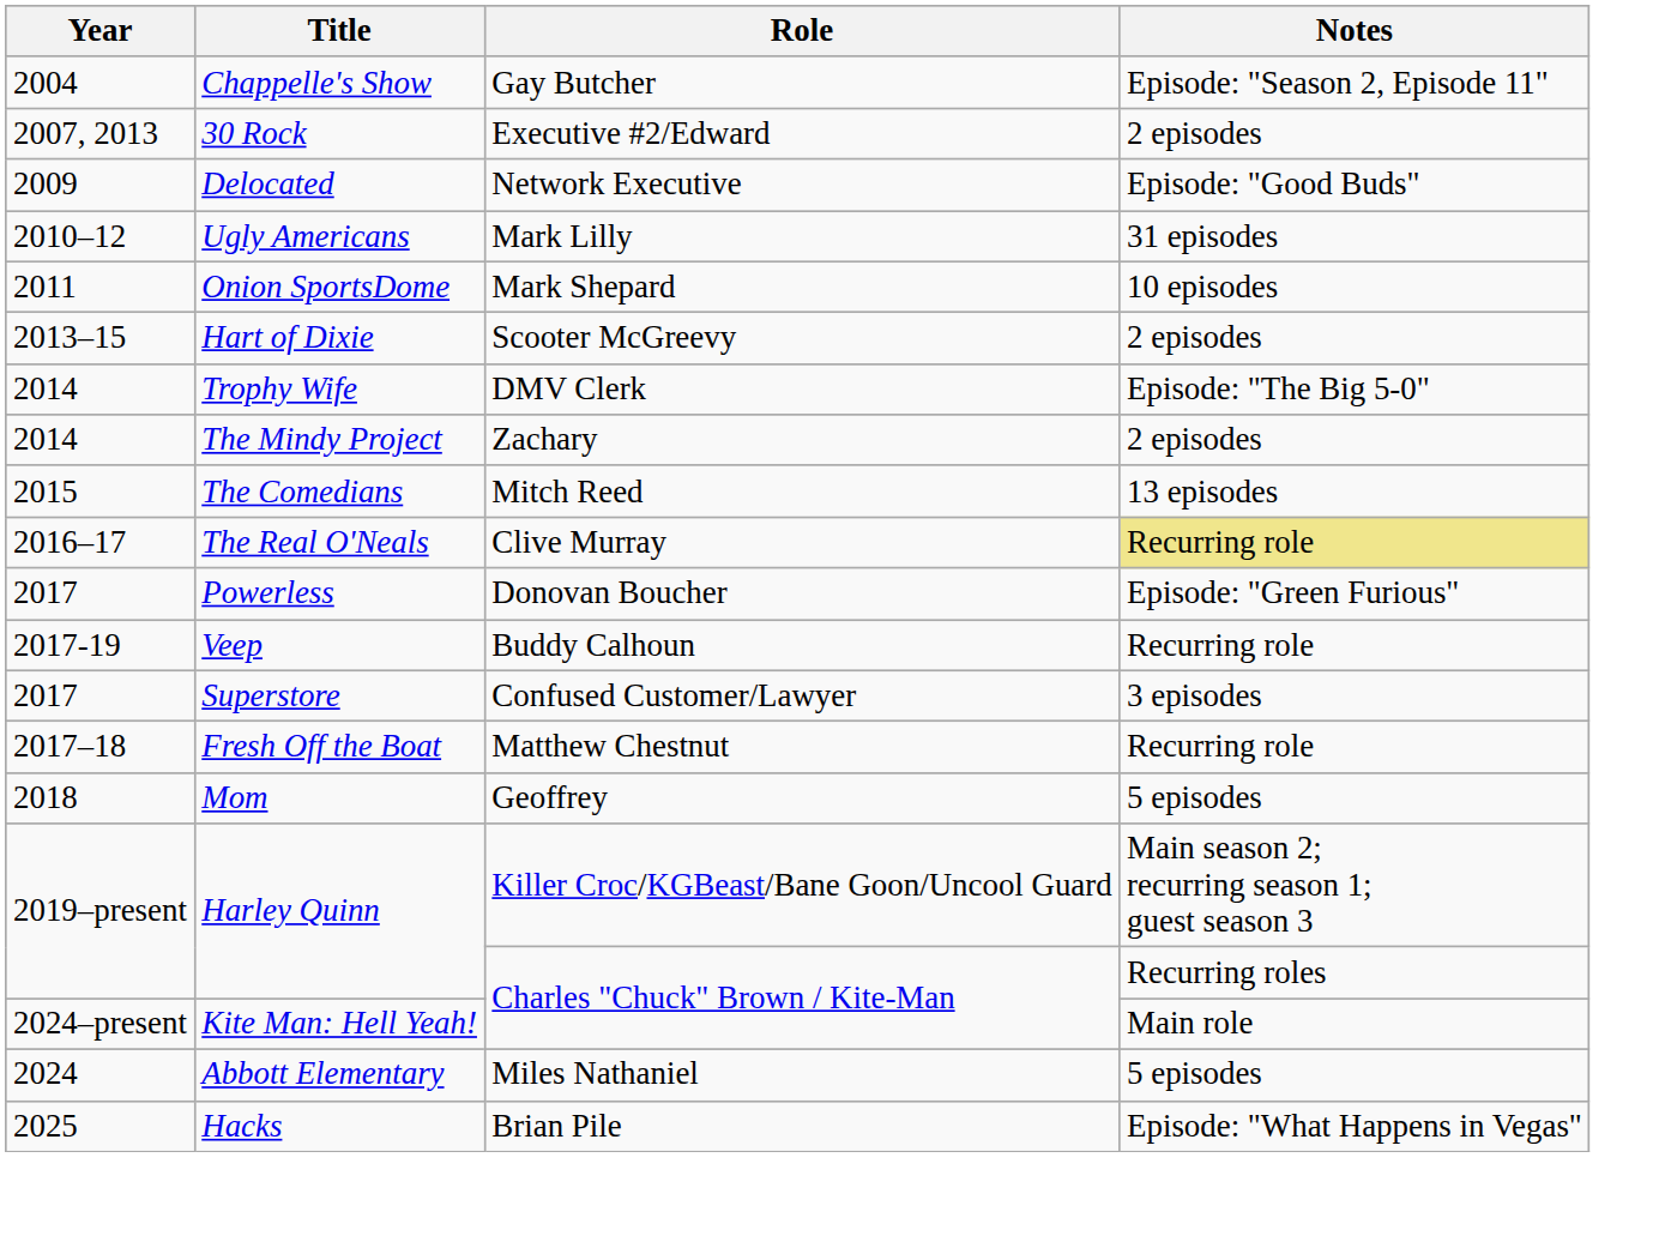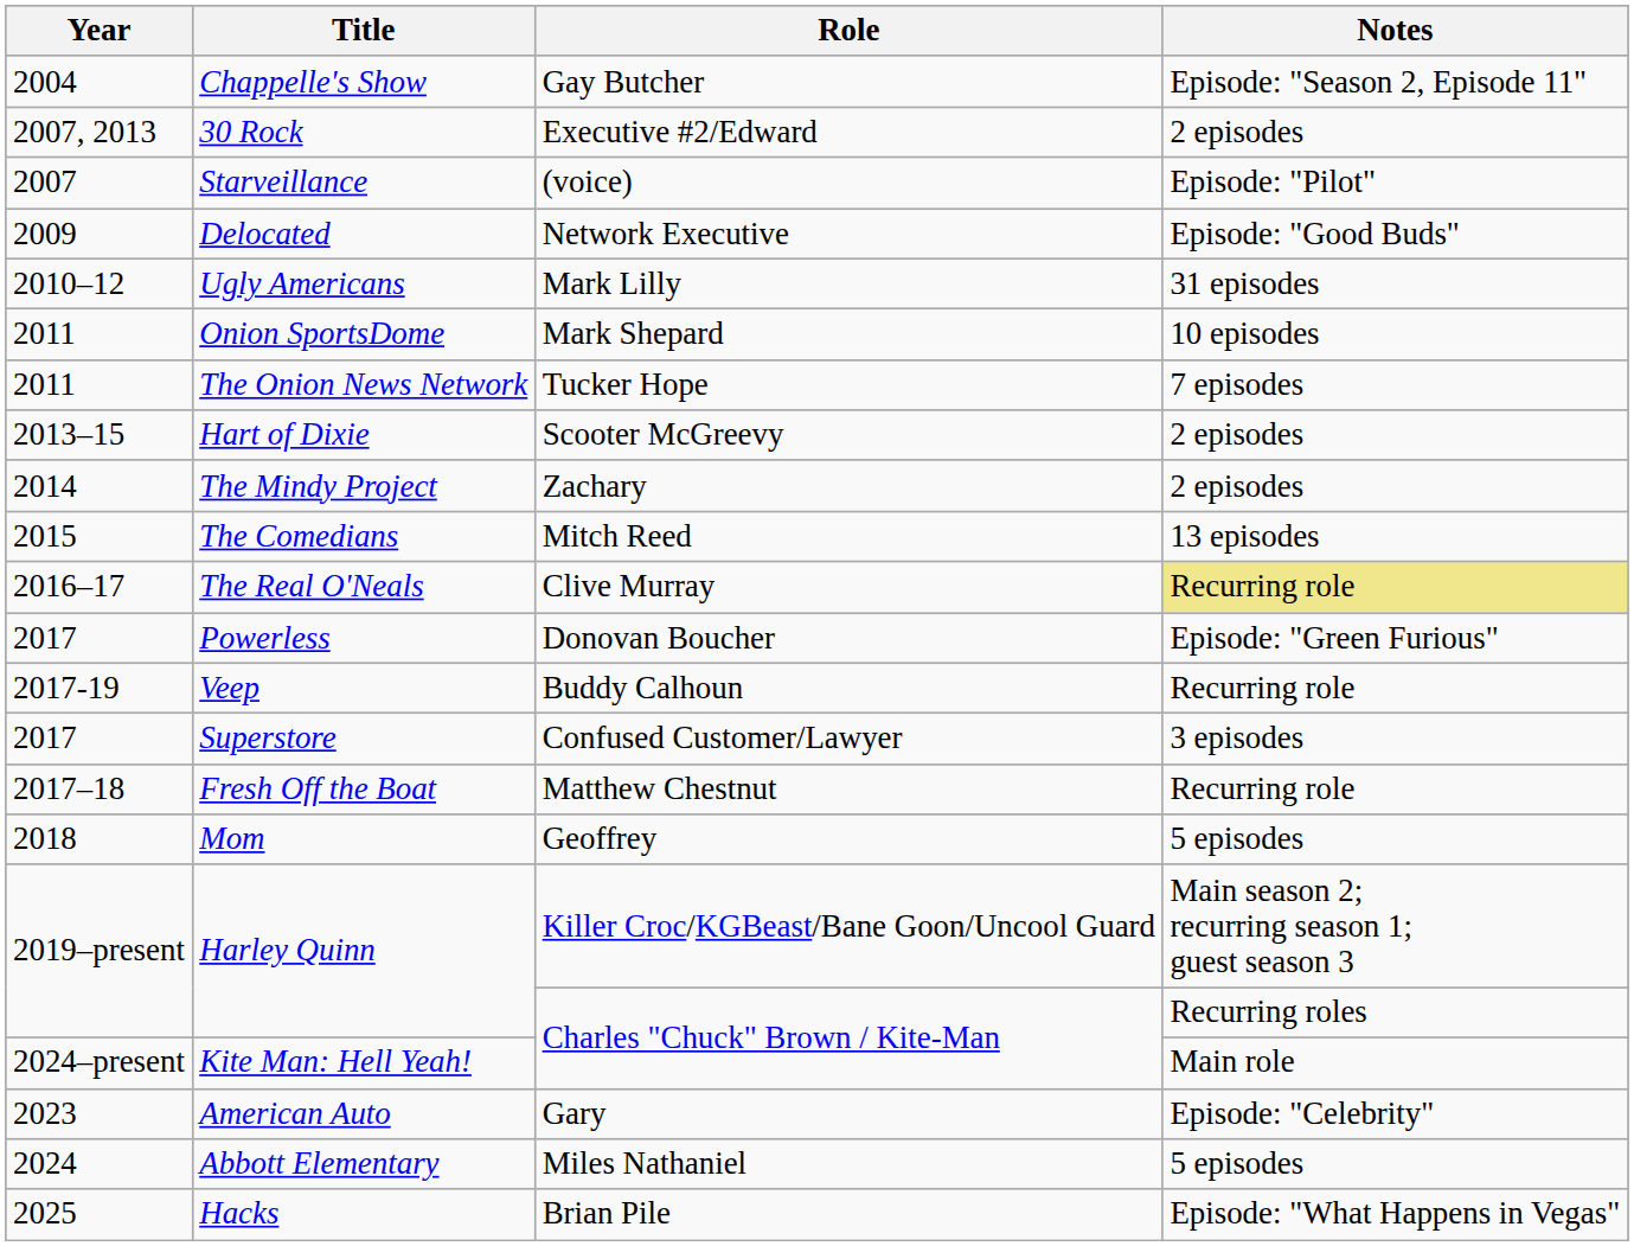 <table class="wikitable sortable">
 <tr>
 <th>Year</th>
 <th>Title</th>
 <th>Role</th>
 <th class="unsortable">Notes</th>
 </tr>
 <tr>
 <td>2004</td>
 <td><em><a href='#'>Chappelle's Show</a></em></td>
 <td>Gay Butcher</td>
 <td>Episode: "Season 2, Episode 11"</td>
 </tr>
 <tr>
 <td>2007, 2013</td>
 <td><em><a href='#'>30 Rock</a></em></td>
 <td>Executive #2/Edward</td>
 <td>2 episodes</td>
 </tr>
 <tr>
+<td>2007</td>
+<td><em><a href='#'>Starveillance</a></em></td>
+<td>(voice)</td>
+<td>Episode: "Pilot"</td>
+</tr>
+<tr>
 <td>2009</td>
 <td><em><a href='#'>Delocated</a></em></td>
 <td>Network Executive</td>
 <td>Episode: "Good Buds"</td>
 </tr>
 <tr>
 <td>2010–12</td>
 <td><em><a href='#'>Ugly Americans</a></em></td>
 <td>Mark Lilly</td>
 <td>31 episodes</td>
 </tr>
 <tr>
 <td>2011</td>
 <td><em><a href='#'>Onion SportsDome</a></em></td>
 <td>Mark Shepard</td>
 <td>10 episodes</td>
 </tr>
 <tr>
+<td>2011</td>
+<td><em><a href='#'>The Onion News Network</a></em></td>
+<td>Tucker Hope</td>
+<td>7 episodes</td>
+</tr>
+<tr>
 <td>2013–15</td>
 <td><em><a href='#'>Hart of Dixie</a></em></td>
 <td>Scooter McGreevy</td>
 <td>2 episodes</td>
-</tr>
-<tr>
-<td>2014</td>
-<td><em><a href='#'>Trophy Wife</a></em></td>
-<td>DMV Clerk</td>
-<td>Episode: "The Big 5-0"</td>
 </tr>
 <tr>
 <td>2014</td>
 <td><em><a href='#'>The Mindy Project</a></em></td>
 <td>Zachary</td>
 <td>2 episodes</td>
 </tr>
 <tr>
 <td>2015</td>
 <td><em><a href='#'>The Comedians</a></em></td>
 <td>Mitch Reed</td>
 <td>13 episodes</td>
 </tr>
 <tr>
 <td>2016–17</td>
 <td><em><a href='#'>The Real O'Neals</a></em></td>
 <td>Clive Murray</td>
 <td style="background: khaki;">Recurring role</td>
 </tr>
 <tr>
 <td>2017</td>
 <td><em><a href='#'>Powerless</a></em></td>
 <td>Donovan Boucher</td>
 <td>Episode: "Green Furious"</td>
 </tr>
 <tr>
 <td>2017-19</td>
 <td><em><a href='#'>Veep</a></em></td>
 <td>Buddy Calhoun</td>
 <td>Recurring role</td>
 </tr>
 <tr>
 <td>2017</td>
 <td><em><a href='#'>Superstore</a></em></td>
 <td>Confused Customer/Lawyer</td>
 <td>3 episodes</td>
 </tr>
 <tr>
 <td>2017–18</td>
 <td><em><a href='#'>Fresh Off the Boat</a></em></td>
 <td>Matthew Chestnut</td>
 <td>Recurring role</td>
 </tr>
 <tr>
 <td>2018</td>
 <td><em><a href='#'>Mom</a></em></td>
 <td>Geoffrey</td>
 <td>5 episodes</td>
 </tr>
 <tr>
 <td rowspan="2">2019–present</td>
 <td rowspan="2"><em><a href='#'>Harley Quinn</a></em></td>
 <td><a href='#'>Killer Croc</a>/<a href='#'>KGBeast</a>/Bane Goon/Uncool Guard</td>
 <td>Main season 2;<br>recurring season 1;<br>guest season 3</td>
 </tr>
 <tr>
 <td rowspan="2"><a href='#'>Charles "Chuck" Brown / Kite-Man</a></td>
 <td>Recurring roles</td>
 </tr>
 <tr>
 <td>2024–present</td>
 <td><em><a href='#'>Kite Man: Hell Yeah!</a></em></td>
 <td>Main role</td>
 </tr>
 <tr>
+<td>2023</td>
+<td><em><a href='#'>American Auto</a></em></td>
+<td>Gary</td>
+<td>Episode: "Celebrity"</td>
+</tr>
+<tr>
 <td>2024</td>
 <td><em><a href='#'>Abbott Elementary</a></em></td>
 <td>Miles Nathaniel</td>
 <td>5 episodes</td>
 </tr>
 <tr>
 <td>2025</td>
 <td><em><a href='#'>Hacks</a></em></td>
 <td>Brian Pile</td>
 <td>Episode: "What Happens in Vegas"</td>
 </tr>
 </table>
